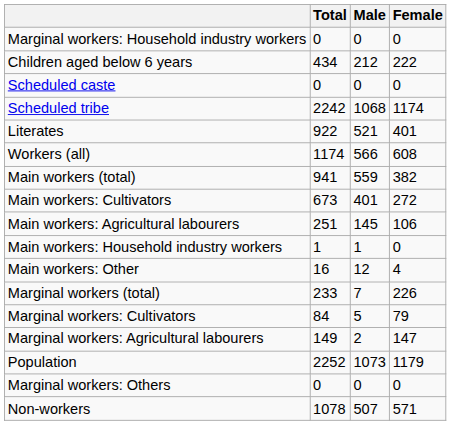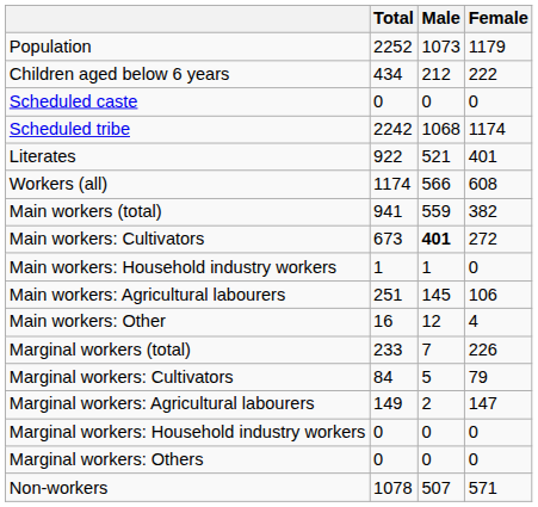 <table class="wikitable sortable">
 <tr>
 <th></th>
 <th>Total</th>
 <th>Male</th>
 <th>Female</th>
 </tr>
 <tr>
-<td>Marginal workers: Household industry workers</td>
-<td>0</td>
-<td>0</td>
-<td>0</td>
+<td>Population</td>
+<td>2252</td>
+<td>1073</td>
+<td>1179</td>
 </tr>
 <tr>
 <td>Children aged below 6 years</td>
 <td>434</td>
 <td>212</td>
 <td>222</td>
 </tr>
 <tr>
 <td><a href='#'>Scheduled caste</a></td>
 <td>0</td>
 <td>0</td>
 <td>0</td>
 </tr>
 <tr>
 <td><a href='#'>Scheduled tribe</a></td>
 <td>2242</td>
 <td>1068</td>
 <td>1174</td>
 </tr>
 <tr>
 <td>Literates</td>
 <td>922</td>
 <td>521</td>
 <td>401</td>
 </tr>
 <tr>
 <td>Workers (all)</td>
 <td>1174</td>
 <td>566</td>
 <td>608</td>
 </tr>
 <tr>
 <td>Main workers (total)</td>
 <td>941</td>
 <td>559</td>
 <td>382</td>
 </tr>
 <tr>
 <td>Main workers: Cultivators</td>
 <td>673</td>
-<td>401</td>
+<td><strong>401</strong></td>
 <td>272</td>
+</tr>
+<tr>
+<td>Main workers: Household industry workers</td>
+<td>1</td>
+<td>1</td>
+<td>0</td>
 </tr>
 <tr>
 <td>Main workers: Agricultural labourers</td>
 <td>251</td>
 <td>145</td>
 <td>106</td>
-</tr>
-<tr>
-<td>Main workers: Household industry workers</td>
-<td>1</td>
-<td>1</td>
-<td>0</td>
 </tr>
 <tr>
 <td>Main workers: Other</td>
 <td>16</td>
 <td>12</td>
 <td>4</td>
 </tr>
 <tr>
 <td>Marginal workers (total)</td>
 <td>233</td>
 <td>7</td>
 <td>226</td>
 </tr>
 <tr>
 <td>Marginal workers: Cultivators</td>
 <td>84</td>
 <td>5</td>
 <td>79</td>
 </tr>
 <tr>
 <td>Marginal workers: Agricultural labourers</td>
 <td>149</td>
 <td>2</td>
 <td>147</td>
 </tr>
 <tr>
-<td>Population</td>
-<td>2252</td>
-<td>1073</td>
-<td>1179</td>
+<td>Marginal workers: Household industry workers</td>
+<td>0</td>
+<td>0</td>
+<td>0</td>
 </tr>
 <tr>
 <td>Marginal workers: Others</td>
 <td>0</td>
 <td>0</td>
 <td>0</td>
 </tr>
 <tr>
 <td>Non-workers</td>
 <td>1078</td>
 <td>507</td>
 <td>571</td>
 </tr>
 </table>
